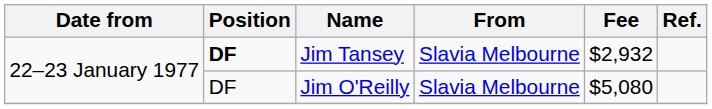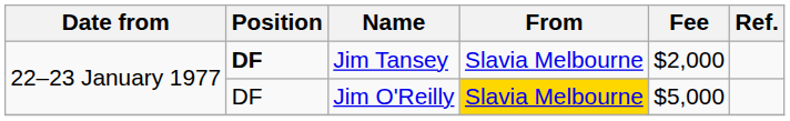 <table class="wikitable">
 <tr>
 <th>Date from</th>
 <th>Position</th>
 <th>Name</th>
 <th>From</th>
 <th>Fee</th>
 <th>Ref.</th>
 </tr>
 <tr>
 <td rowspan="2">22–23 January 1977</td>
 <td><strong>DF</strong></td>
 <td><a href='#'>Jim Tansey</a></td>
 <td> <a href='#'>Slavia Melbourne</a></td>
-<td>$2,932</td>
+<td>$2,000</td>
 <td></td>
 </tr>
 <tr>
 <td>DF</td>
 <td> <a href='#'>Jim O'Reilly</a></td>
-<td> <a href='#'>Slavia Melbourne</a></td>
-<td>$5,080</td>
+<td style="background: gold;"> <a href='#'>Slavia Melbourne</a></td>
+<td>$5,000</td>
 <td></td>
 </tr>
 <tr>
 </tr>
 </table>
